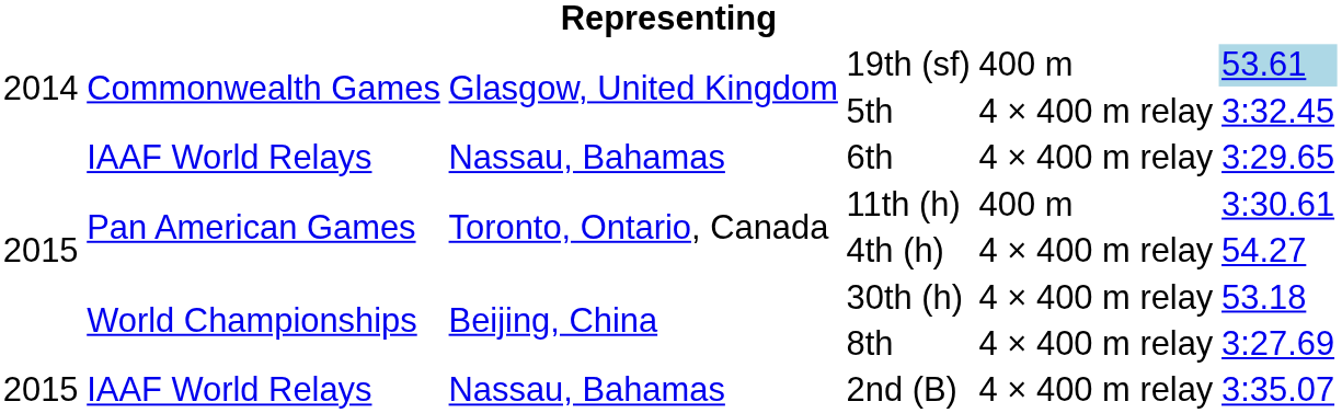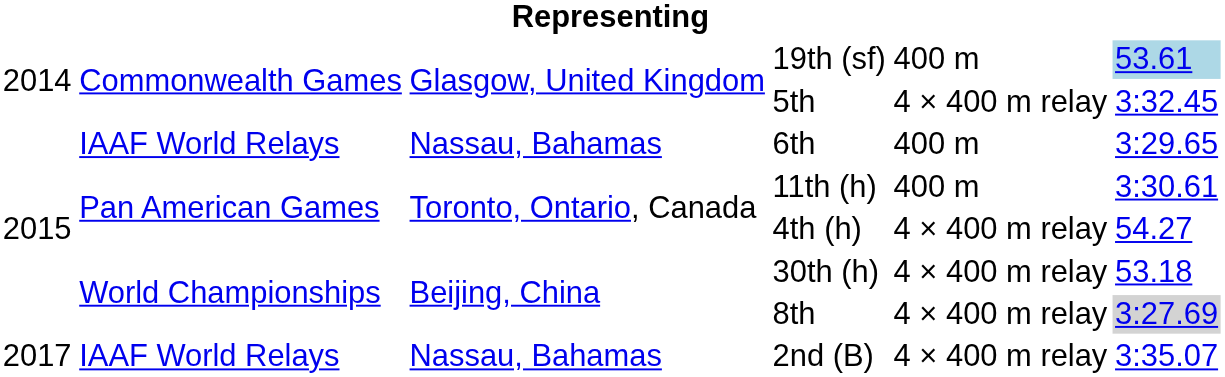 <table>
 <tr>
 <th colspan="6">Representing </th>
 </tr>
 <tr>
 <td rowspan=2>2014</td>
 <td rowspan=2><a href='#'>Commonwealth Games</a></td>
 <td rowspan=2><a href='#'>Glasgow, United Kingdom</a></td>
 <td>19th (sf)</td>
 <td>400 m</td>
 <td style="background: lightblue;"><a href='#'>53.61</a></td>
 </tr>
 <tr>
 <td>5th</td>
 <td>4 × 400 m relay</td>
 <td><a href='#'>3:32.45</a></td>
 </tr>
 <tr>
 <td rowspan=5>2015</td>
 <td><a href='#'>IAAF World Relays</a></td>
 <td><a href='#'>Nassau, Bahamas</a></td>
 <td>6th</td>
-<td>4 × 400 m relay</td>
+<td>400 m</td>
 <td><a href='#'>3:29.65</a></td>
 </tr>
 <tr>
 <td rowspan=2><a href='#'>Pan American Games</a></td>
 <td rowspan=2><a href='#'>Toronto, Ontario</a>, Canada</td>
 <td>11th (h)</td>
 <td>400 m</td>
 <td><a href='#'>3:30.61</a></td>
 </tr>
 <tr>
 <td>4th (h)</td>
 <td>4 × 400 m relay</td>
 <td><a href='#'>54.27</a></td>
 </tr>
 <tr>
 <td rowspan=2><a href='#'>World Championships</a></td>
 <td rowspan=2><a href='#'>Beijing, China</a></td>
 <td>30th (h)</td>
 <td>4 × 400 m relay</td>
 <td><a href='#'>53.18</a></td>
 </tr>
 <tr>
 <td>8th</td>
 <td>4 × 400 m relay</td>
-<td><a href='#'>3:27.69</a></td>
+<td style="background: lightgrey;"><a href='#'>3:27.69</a></td>
 </tr>
 <tr>
-<td>2015</td>
+<td>2017</td>
 <td><a href='#'>IAAF World Relays</a></td>
 <td><a href='#'>Nassau, Bahamas</a></td>
 <td>2nd (B)</td>
 <td>4 × 400 m relay</td>
 <td><a href='#'>3:35.07</a></td>
 </tr>
 </table>
